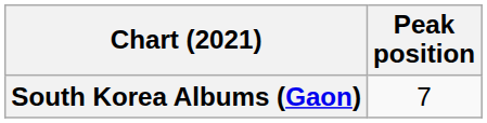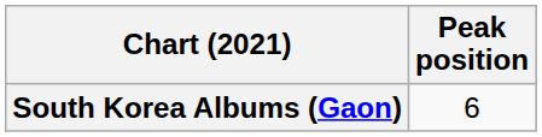 <table class="wikitable plainrowheaders" style="text-align:center">
 <tr>
 <th scope="col">Chart (2021)</th>
 <th scope="col">Peak<br>position</th>
 </tr>
 <tr>
 <th scope="row">South Korea Albums (<a href='#'>Gaon</a>)</th>
-<td>7</td>
+<td>6</td>
 </tr>
 </table>
